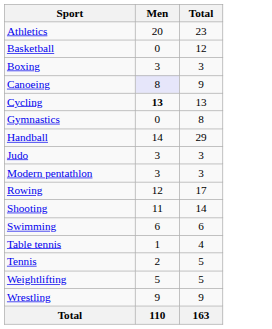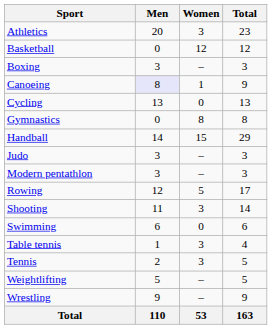 <table class="wikitable sortable" style="text-align:center;">
 <tr>
 <th width=180>Sport</th>
 <th width=55>Men</th>
+<th width=55>Women</th>
 <th width=55>Total</th>
 </tr>
 <tr>
 <td align=left><a href='#'>Athletics</a></td>
 <td>20</td>
+<td>3</td>
 <td>23</td>
 </tr>
 <tr>
 <td align=left><a href='#'>Basketball</a></td>
 <td>0</td>
 <td>12</td>
+<td>12</td>
 </tr>
 <tr>
 <td align=left><a href='#'>Boxing</a></td>
 <td>3</td>
+<td>–</td>
 <td>3</td>
 </tr>
 <tr>
 <td align=left><a href='#'>Canoeing</a></td>
 <td style="background: lavender;">8</td>
+<td>1</td>
 <td>9</td>
 </tr>
 <tr>
 <td align=left><a href='#'>Cycling</a></td>
-<td><strong>13</strong></td>
+<td>13</td>
+<td>0</td>
 <td>13</td>
 </tr>
 <tr>
 <td align=left><a href='#'>Gymnastics</a></td>
 <td>0</td>
 <td>8</td>
+<td>8</td>
 </tr>
 <tr>
 <td align=left><a href='#'>Handball</a></td>
 <td>14</td>
+<td>15</td>
 <td>29</td>
 </tr>
 <tr>
 <td align=left><a href='#'>Judo</a></td>
 <td>3</td>
+<td>–</td>
 <td>3</td>
 </tr>
 <tr>
 <td align=left><a href='#'>Modern pentathlon</a></td>
 <td>3</td>
+<td>–</td>
 <td>3</td>
 </tr>
 <tr>
 <td align=left><a href='#'>Rowing</a></td>
 <td>12</td>
+<td>5</td>
 <td>17</td>
 </tr>
 <tr>
 <td align=left><a href='#'>Shooting</a></td>
 <td>11</td>
+<td>3</td>
 <td>14</td>
 </tr>
 <tr>
 <td align=left><a href='#'>Swimming</a></td>
 <td>6</td>
+<td>0</td>
 <td>6</td>
 </tr>
 <tr>
 <td align=left><a href='#'>Table tennis</a></td>
 <td>1</td>
+<td>3</td>
 <td>4</td>
 </tr>
 <tr>
 <td align=left><a href='#'>Tennis</a></td>
 <td>2</td>
+<td>3</td>
 <td>5</td>
 </tr>
 <tr>
 <td align=left><a href='#'>Weightlifting</a></td>
 <td>5</td>
+<td>–</td>
 <td>5</td>
 </tr>
 <tr>
 <td align=left><a href='#'>Wrestling</a></td>
 <td>9</td>
+<td>–</td>
 <td>9</td>
 </tr>
 <tr>
 <th>Total</th>
 <th>110</th>
+<th>53</th>
 <th>163</th>
 </tr>
 </table>
